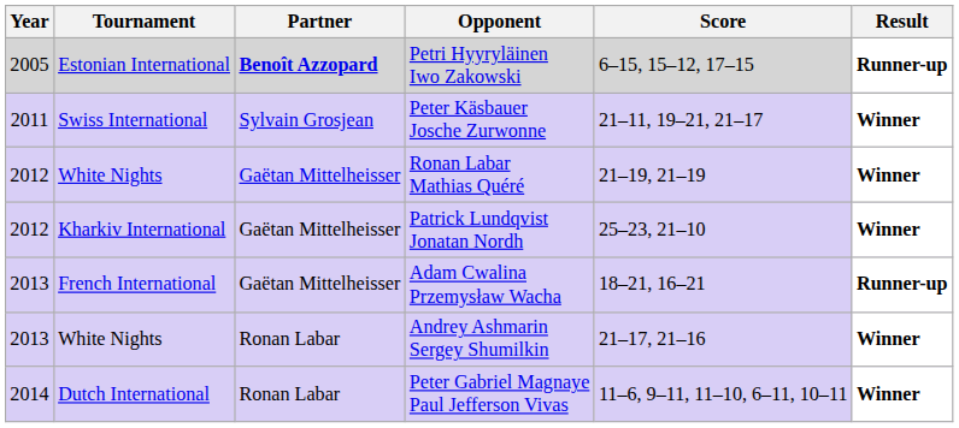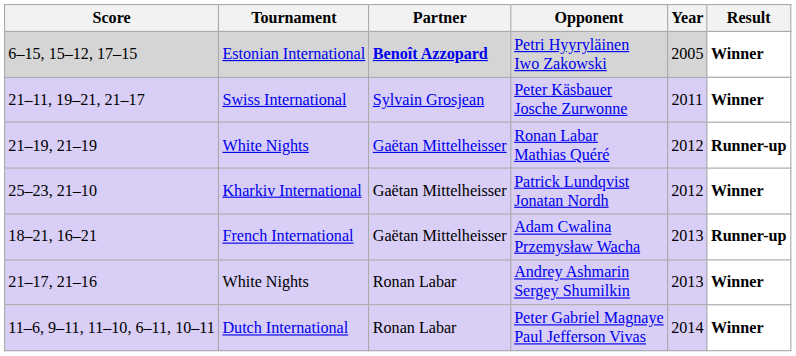 <table class="sortable wikitable" style="font-size: 90%;">
 <tr>
-<th>Year</th>
+<th>Score</th>
 <th>Tournament</th>
 <th>Partner</th>
 <th>Opponent</th>
-<th>Score</th>
+<th>Year</th>
 <th>Result</th>
 </tr>
 <tr style="background:#D5D5D5">
-<td align="center">2005</td>
+<td align="left">6–15, 15–12, 17–15</td>
 <td align="left"><a href='#'>Estonian International</a></td>
 <td align="left"><strong> <a href='#'>Benoît Azzopard</a></strong></td>
 <td align="left"> <a href='#'>Petri Hyyryläinen</a> <br>  <a href='#'>Iwo Zakowski</a></td>
-<td align="left">6–15, 15–12, 17–15</td>
+<td align="center">2005</td>
+<td style="text-align:left; background:white"> <strong>Winner</strong></td>
+</tr>
+<tr style="background:#D8CEF6">
+<td align="left">21–11, 19–21, 21–17</td>
+<td align="left"><a href='#'>Swiss International</a></td>
+<td align="left"> <a href='#'>Sylvain Grosjean</a></td>
+<td align="left"> <a href='#'>Peter Käsbauer</a> <br>  <a href='#'>Josche Zurwonne</a></td>
+<td align="center">2011</td>
+<td style="text-align:left; background:white"> <strong>Winner</strong></td>
+</tr>
+<tr style="background:#D8CEF6">
+<td align="left">21–19, 21–19</td>
+<td align="left"><a href='#'>White Nights</a></td>
+<td align="left"> <a href='#'>Gaëtan Mittelheisser</a></td>
+<td align="left"> <a href='#'>Ronan Labar</a> <br>  <a href='#'>Mathias Quéré</a></td>
+<td align="center">2012</td>
 <td style="text-align:left; background:white"> <strong>Runner-up</strong></td>
 </tr>
 <tr style="background:#D8CEF6">
-<td align="center">2011</td>
-<td align="left"><a href='#'>Swiss International</a></td>
-<td align="left"> <a href='#'>Sylvain Grosjean</a></td>
-<td align="left"> <a href='#'>Peter Käsbauer</a> <br>  <a href='#'>Josche Zurwonne</a></td>
-<td align="left">21–11, 19–21, 21–17</td>
+<td align="left">25–23, 21–10</td>
+<td align="left"><a href='#'>Kharkiv International</a></td>
+<td align="left"> Gaëtan Mittelheisser</td>
+<td align="left"> <a href='#'>Patrick Lundqvist</a> <br>  <a href='#'>Jonatan Nordh</a></td>
+<td align="center">2012</td>
 <td style="text-align:left; background:white"> <strong>Winner</strong></td>
 </tr>
 <tr style="background:#D8CEF6">
-<td align="center">2012</td>
-<td align="left"><a href='#'>White Nights</a></td>
-<td align="left"> <a href='#'>Gaëtan Mittelheisser</a></td>
-<td align="left"> <a href='#'>Ronan Labar</a> <br>  <a href='#'>Mathias Quéré</a></td>
-<td align="left">21–19, 21–19</td>
+<td align="left">18–21, 16–21</td>
+<td align="left"><a href='#'>French International</a></td>
+<td align="left"> Gaëtan Mittelheisser</td>
+<td align="left"> <a href='#'>Adam Cwalina</a> <br>  <a href='#'>Przemysław Wacha</a></td>
+<td align="center">2013</td>
+<td style="text-align:left; background:white"> <strong>Runner-up</strong></td>
+</tr>
+<tr style="background:#D8CEF6">
+<td align="left">21–17, 21–16</td>
+<td align="left">White Nights</td>
+<td align="left"> Ronan Labar</td>
+<td align="left"> <a href='#'>Andrey Ashmarin</a> <br>  <a href='#'>Sergey Shumilkin</a></td>
+<td align="center">2013</td>
 <td style="text-align:left; background:white"> <strong>Winner</strong></td>
 </tr>
 <tr style="background:#D8CEF6">
-<td align="center">2012</td>
-<td align="left"><a href='#'>Kharkiv International</a></td>
-<td align="left"> Gaëtan Mittelheisser</td>
-<td align="left"> <a href='#'>Patrick Lundqvist</a> <br>  <a href='#'>Jonatan Nordh</a></td>
-<td align="left">25–23, 21–10</td>
-<td style="text-align:left; background:white"> <strong>Winner</strong></td>
-</tr>
-<tr style="background:#D8CEF6">
-<td align="center">2013</td>
-<td align="left"><a href='#'>French International</a></td>
-<td align="left"> Gaëtan Mittelheisser</td>
-<td align="left"> <a href='#'>Adam Cwalina</a> <br>  <a href='#'>Przemysław Wacha</a></td>
-<td align="left">18–21, 16–21</td>
-<td style="text-align:left; background:white"> <strong>Runner-up</strong></td>
-</tr>
-<tr style="background:#D8CEF6">
-<td align="center">2013</td>
-<td align="left">White Nights</td>
-<td align="left"> Ronan Labar</td>
-<td align="left"> <a href='#'>Andrey Ashmarin</a> <br>  <a href='#'>Sergey Shumilkin</a></td>
-<td align="left">21–17, 21–16</td>
-<td style="text-align:left; background:white"> <strong>Winner</strong></td>
-</tr>
-<tr style="background:#D8CEF6">
-<td align="center">2014</td>
+<td align="left">11–6, 9–11, 11–10, 6–11, 10–11</td>
 <td align="left"><a href='#'>Dutch International</a></td>
 <td align="left"> Ronan Labar</td>
 <td align="left"> <a href='#'>Peter Gabriel Magnaye</a> <br>  <a href='#'>Paul Jefferson Vivas</a></td>
-<td align="left">11–6, 9–11, 11–10, 6–11, 10–11</td>
+<td align="center">2014</td>
 <td style="text-align:left; background:white"> <strong>Winner</strong></td>
 </tr>
 </table>
